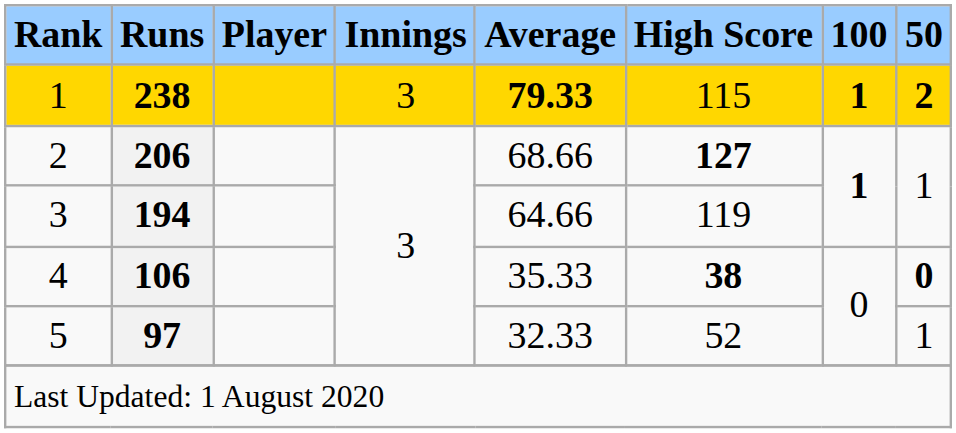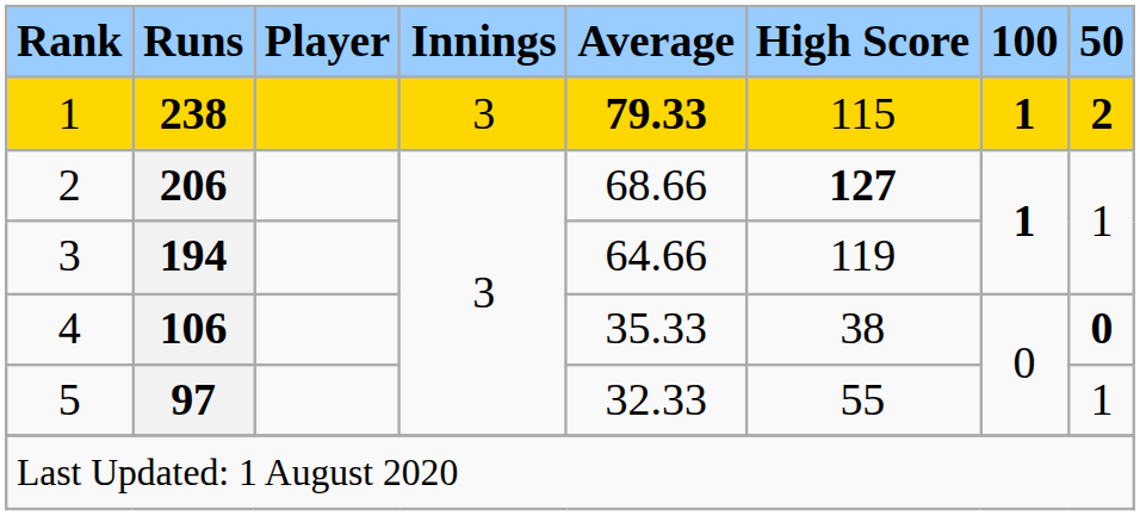 <table class="wikitable plainrowheaders sortable">
 <tr>
 <th scope=col style="background:#9cf;">Rank</th>
 <th scope=col style="background:#9cf;">Runs</th>
 <th scope=col style="background:#9cf;">Player</th>
 <th scope=col style="background:#9cf;">Innings</th>
 <th scope=col style="background:#9cf;">Average</th>
 <th scope=col style="background:#9cf;">High Score</th>
 <th scope=col style="background:#9cf;">100</th>
 <th scope=col style="background:#9cf;">50</th>
 </tr>
 <tr>
 <td style="text-align:center; background:gold;">1</td>
 <th scope="row"  style="text-align:center; background:gold;"><strong>238</strong></th>
 <td style="background:gold;"> </td>
 <td style="text-align:center; background:gold;">3</td>
 <td style="text-align:center; background:gold;"><strong>79.33</strong></td>
 <td style="text-align:center; background:gold;">115</td>
 <td style="text-align:center; background:gold;"><strong>1</strong></td>
 <td style="text-align:center; background:gold;"><strong>2</strong></td>
 </tr>
 <tr>
 <td align=center>2</td>
 <th scope=row style=text-align:center;><strong>206</strong></th>
 <td> </td>
 <td align=center rowspan=4>3</td>
 <td align=center>68.66</td>
 <td align=center><strong>127</strong></td>
 <td align=center rowspan=2><strong>1</strong></td>
 <td align=center rowspan=2>1</td>
 </tr>
 <tr>
 <td align=center>3</td>
 <th scope=row style=text-align:center;><strong>194</strong></th>
 <td> </td>
 <td align=center>64.66</td>
 <td align=center>119</td>
 </tr>
 <tr>
 <td align=center>4</td>
 <th scope=row style=text-align:center;><strong>106</strong></th>
 <td> </td>
 <td align=center>35.33</td>
-<td align=center><strong>38</strong></td>
+<td align=center>38</td>
 <td align=center rowspan=2>0</td>
 <td align=center><strong>0</strong></td>
 </tr>
 <tr>
 <td align=center>5</td>
 <th scope=row style=text-align:center;><strong>97</strong></th>
 <td> </td>
 <td align=center>32.33</td>
-<td align=center>52</td>
+<td align=center>55</td>
 <td align=center>1</td>
 </tr>
 <tr>
 </tr>
 <tr class=sortbottom>
 <td colspan=8><small>Last Updated: 1 August 2020</small></td>
 </tr>
 </table>
